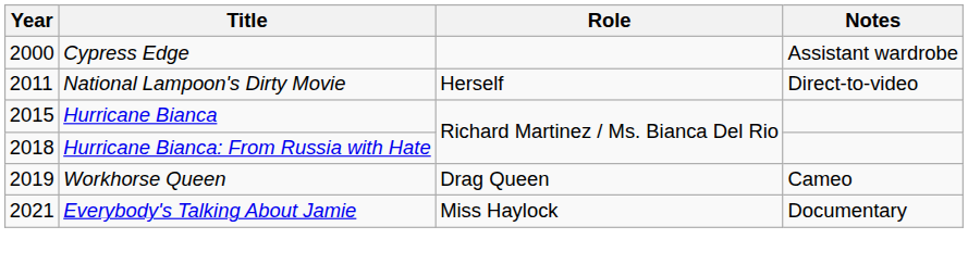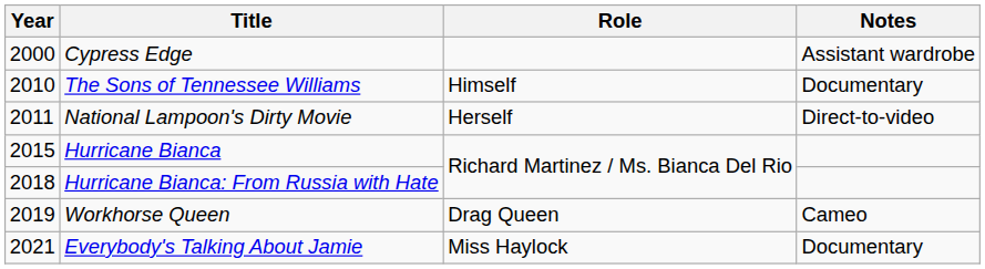 <table class="wikitable sortable">
 <tr>
 <th>Year</th>
 <th>Title</th>
 <th>Role</th>
 <th class="unsortable">Notes</th>
 </tr>
 <tr>
 <td>2000</td>
 <td><em>Cypress Edge</em></td>
 <td></td>
 <td>Assistant wardrobe</td>
+</tr>
+<tr>
+<td>2010</td>
+<td><em><a href='#'>The Sons of Tennessee Williams</a></em></td>
+<td>Himself</td>
+<td>Documentary</td>
 </tr>
 <tr>
 <td>2011</td>
 <td><em>National Lampoon's Dirty Movie</em></td>
 <td>Herself</td>
 <td>Direct-to-video</td>
 </tr>
 <tr>
 <td>2015</td>
 <td><em><a href='#'>Hurricane Bianca</a></em></td>
 <td rowspan="2">Richard Martinez / Ms. Bianca Del Rio</td>
 <td></td>
 </tr>
 <tr>
 <td>2018</td>
 <td><em><a href='#'>Hurricane Bianca: From Russia with Hate</a></em></td>
 <td></td>
 </tr>
 <tr>
 <td>2019</td>
 <td><em>Workhorse Queen</em></td>
 <td>Drag Queen</td>
 <td>Cameo</td>
 </tr>
 <tr>
 <td>2021</td>
 <td><em><a href='#'>Everybody's Talking About Jamie</a></em></td>
 <td>Miss Haylock</td>
 <td>Documentary</td>
 </tr>
 </table>
